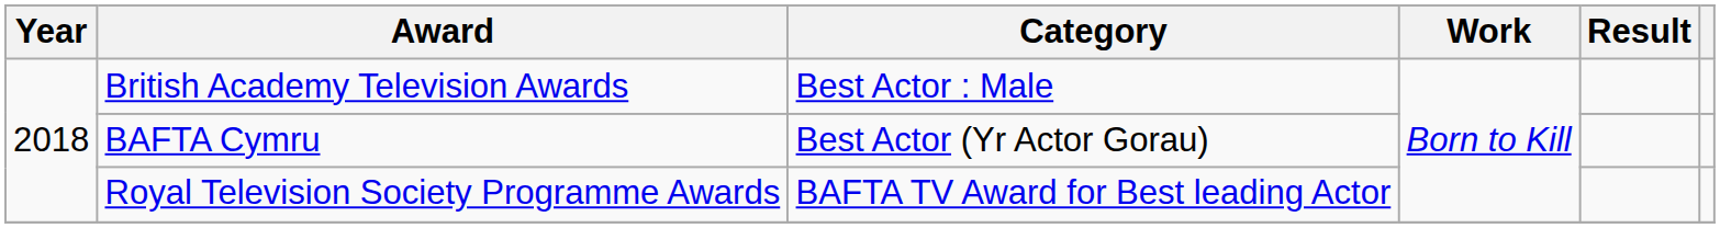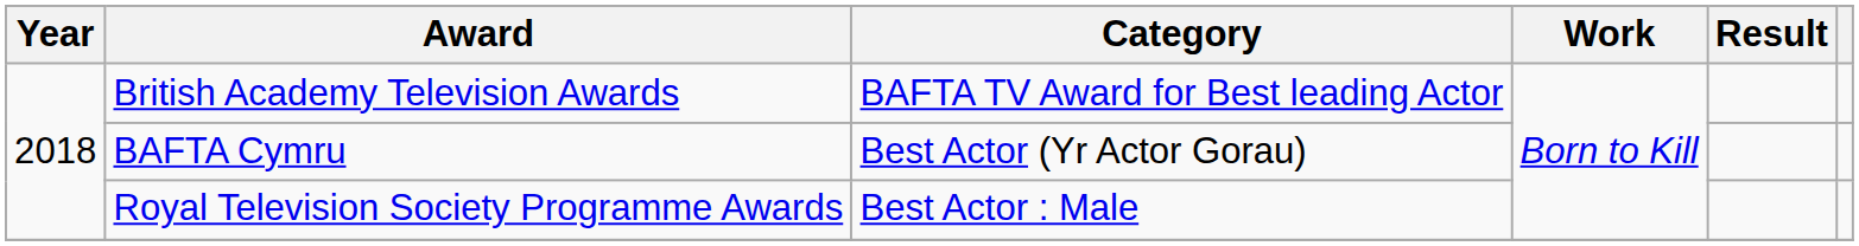 <table class="wikitable plainrowheaders">
 <tr>
 <th>Year</th>
 <th>Award</th>
 <th>Category</th>
 <th>Work</th>
 <th>Result</th>
 <th></th>
 </tr>
 <tr>
 <td rowspan="3">2018</td>
 <td><a href='#'>British Academy Television Awards</a></td>
-<td><a href='#'>Best Actor : Male</a></td>
+<td><a href='#'>BAFTA TV Award for Best leading Actor</a></td>
 <td rowspan="3"><em><a href='#'>Born to Kill</a></em></td>
 <td></td>
 <td style = "text-align: center;"></td>
 </tr>
 <tr>
 <td><a href='#'>BAFTA Cymru</a></td>
 <td><a href='#'>Best Actor</a> (Yr Actor Gorau)</td>
 <td></td>
 <td style = "text-align: center;"></td>
 </tr>
 <tr>
 <td><a href='#'>Royal Television Society Programme Awards</a></td>
-<td><a href='#'>BAFTA TV Award for Best leading Actor</a></td>
+<td><a href='#'>Best Actor : Male</a></td>
 <td></td>
 <td style = "text-align: center;"></td>
 </tr>
 <tr>
 </tr>
 </table>
